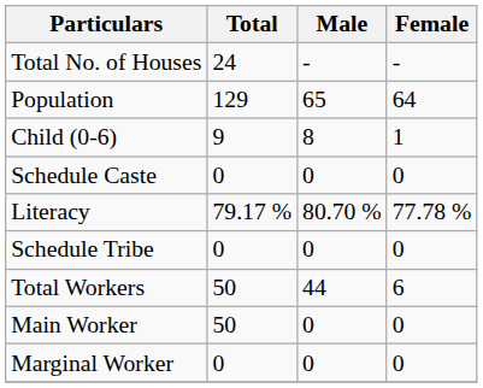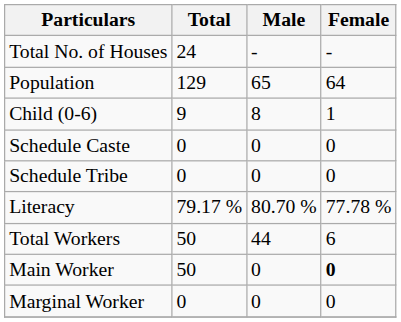 <table class="wikitable sortable">
 <tr>
 <th>Particulars</th>
 <th>Total</th>
 <th>Male</th>
 <th>Female</th>
 </tr>
 <tr>
 <td>Total No. of Houses</td>
 <td>24</td>
 <td>-</td>
 <td>-</td>
 </tr>
 <tr>
 <td>Population</td>
 <td>129</td>
 <td>65</td>
 <td>64</td>
 </tr>
 <tr>
 <td>Child (0-6)</td>
 <td>9</td>
 <td>8</td>
 <td>1</td>
 </tr>
 <tr>
 <td>Schedule Caste</td>
 <td>0</td>
 <td>0</td>
 <td>0</td>
 </tr>
 <tr>
+<td>Schedule Tribe</td>
+<td>0</td>
+<td>0</td>
+<td>0</td>
+</tr>
+<tr>
 <td>Literacy</td>
 <td>79.17 %</td>
 <td>80.70 %</td>
 <td>77.78 %</td>
-</tr>
-<tr>
-<td>Schedule Tribe</td>
-<td>0</td>
-<td>0</td>
-<td>0</td>
 </tr>
 <tr>
 <td>Total Workers</td>
 <td>50</td>
 <td>44</td>
 <td>6</td>
 </tr>
 <tr>
 <td>Main Worker</td>
 <td>50</td>
 <td>0</td>
-<td>0</td>
+<td><strong>0</strong></td>
 </tr>
 <tr>
 <td>Marginal Worker</td>
 <td>0</td>
 <td>0</td>
 <td>0</td>
 </tr>
 <tr>
 </tr>
 </table>
